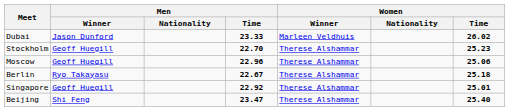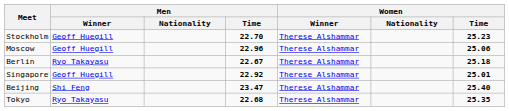 <table class="wikitable">
 <tr>
 <th rowspan="2">Meet</th>
 <th colspan="3">Men</th>
 <th colspan="3">Women</th>
 </tr>
 <tr>
 <th width=150>Winner</th>
 <th width=130>Nationality</th>
 <th width=80>Time</th>
 <th width=150>Winner</th>
 <th width=130>Nationality</th>
 <th width=80>Time</th>
-</tr>
-<tr>
-<td>Dubai</td>
-<td><a href='#'>Jason Dunford</a></td>
-<td></td>
-<td align=center><strong>23.33</strong></td>
-<td><a href='#'>Marleen Veldhuis</a></td>
-<td></td>
-<td align=center><strong>26.02</strong></td>
 </tr>
 <tr>
 <td>Stockholm</td>
 <td><a href='#'>Geoff Huegill</a></td>
 <td></td>
 <td align=center><strong>22.70</strong></td>
 <td><a href='#'>Therese Alshammar</a></td>
 <td></td>
 <td align=center><strong>25.23</strong></td>
 </tr>
 <tr>
 <td>Moscow</td>
 <td><a href='#'>Geoff Huegill</a></td>
 <td></td>
 <td align=center><strong>22.96</strong></td>
 <td><a href='#'>Therese Alshammar</a></td>
 <td></td>
 <td align=center><strong>25.06</strong></td>
 </tr>
 <tr>
 <td>Berlin</td>
 <td><a href='#'>Ryo Takayasu</a></td>
 <td></td>
 <td align=center><strong>22.67</strong></td>
 <td><a href='#'>Therese Alshammar</a></td>
 <td></td>
 <td align=center><strong>25.18</strong></td>
 </tr>
 <tr>
 <td>Singapore</td>
 <td><a href='#'>Geoff Huegill</a></td>
 <td></td>
 <td align=center><strong>22.92</strong></td>
 <td><a href='#'>Therese Alshammar</a></td>
 <td></td>
 <td align=center><strong>25.01</strong></td>
 </tr>
 <tr>
 <td>Beijing</td>
 <td><a href='#'>Shi Feng</a></td>
 <td></td>
 <td align=center><strong>23.47</strong></td>
 <td><a href='#'>Therese Alshammar</a></td>
 <td></td>
 <td align=center><strong>25.40</strong></td>
 </tr>
+<tr>
+<td>Tokyo</td>
+<td><a href='#'>Ryo Takayasu</a></td>
+<td></td>
+<td align=center><strong>22.68</strong></td>
+<td><a href='#'>Therese Alshammar</a></td>
+<td></td>
+<td align=center><strong>25.35</strong></td>
+</tr>
 </table>
